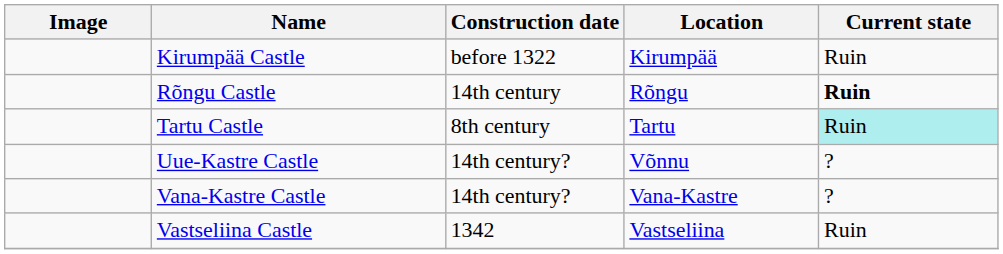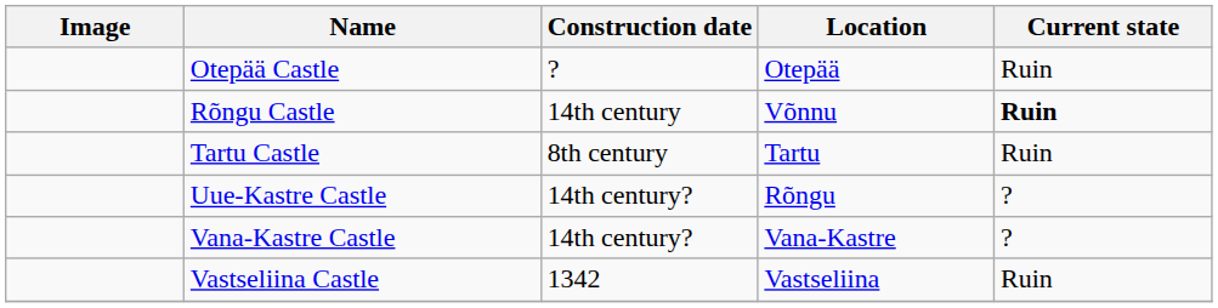 <table class="sortable wikitable">
 <tr valign=bottom>
 <th width=100px>Image</th>
 <th width=>Name</th>
 <th width=18%>Construction  date</th>
 <th width=>Location</th>
 <th width=18%>Current state</th>
 </tr>
 <tr>
 <td></td>
-<td><a href='#'>Kirumpää Castle</a></td>
-<td data-sort-value="1322">before 1322</td>
-<td><a href='#'>Kirumpää</a></td>
+<td><a href='#'>Otepää Castle</a></td>
+<td data-sort-value="9999">?</td>
+<td><a href='#'>Otepää</a></td>
 <td>Ruin</td>
 </tr>
 <tr>
 <td></td>
 <td><a href='#'>Rõngu Castle</a></td>
 <td data-sort-value="1400">14th century</td>
-<td><a href='#'>Rõngu</a></td>
+<td><a href='#'>Võnnu</a></td>
 <td><strong>Ruin</strong></td>
 </tr>
 <tr>
 <td></td>
 <td><a href='#'>Tartu Castle</a></td>
 <td data-sort-value="800">8th century</td>
 <td><a href='#'>Tartu</a></td>
-<td style="background: paleturquoise;">Ruin</td>
+<td>Ruin</td>
 </tr>
 <tr>
 <td></td>
 <td><a href='#'>Uue-Kastre Castle</a></td>
 <td data-sort-value="1400">14th century?</td>
-<td><a href='#'>Võnnu</a></td>
+<td><a href='#'>Rõngu</a></td>
 <td>?</td>
 </tr>
 <tr>
 <td></td>
 <td><a href='#'>Vana-Kastre Castle</a></td>
 <td data-sort-value="1400">14th century?</td>
 <td><a href='#'>Vana-Kastre</a></td>
 <td>?</td>
 </tr>
 <tr>
 <td></td>
 <td><a href='#'>Vastseliina Castle</a></td>
 <td>1342</td>
 <td><a href='#'>Vastseliina</a></td>
 <td>Ruin</td>
 </tr>
 <tr>
 </tr>
 </table>
